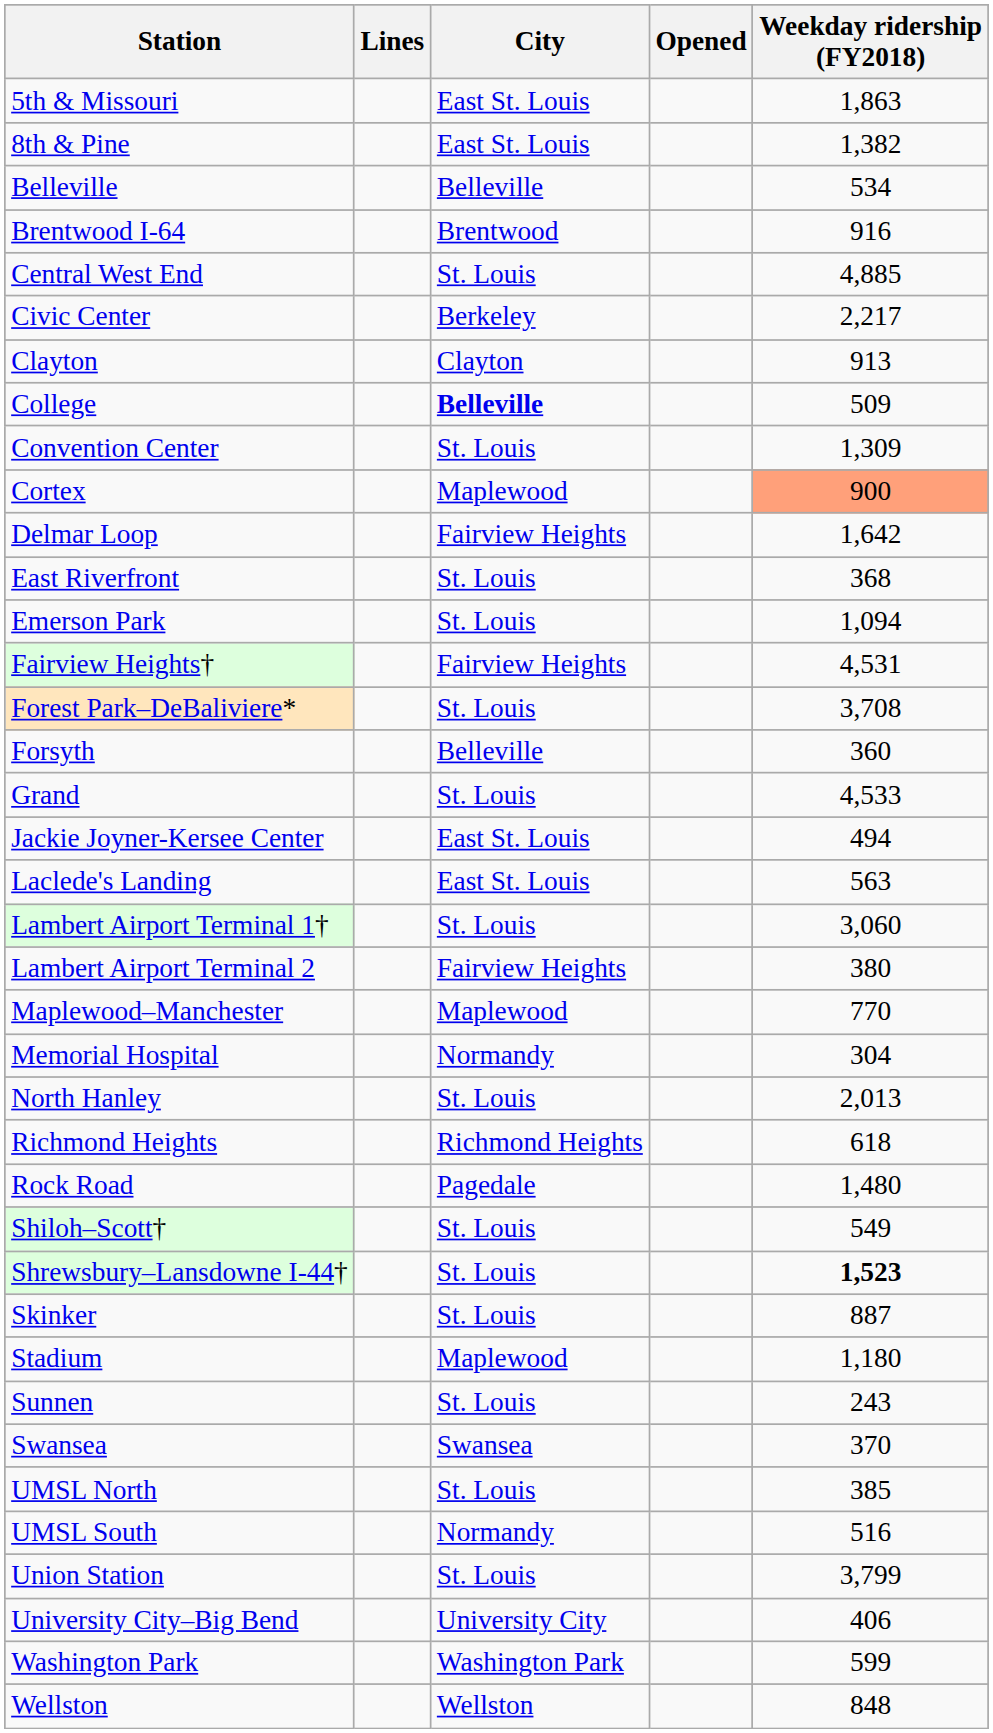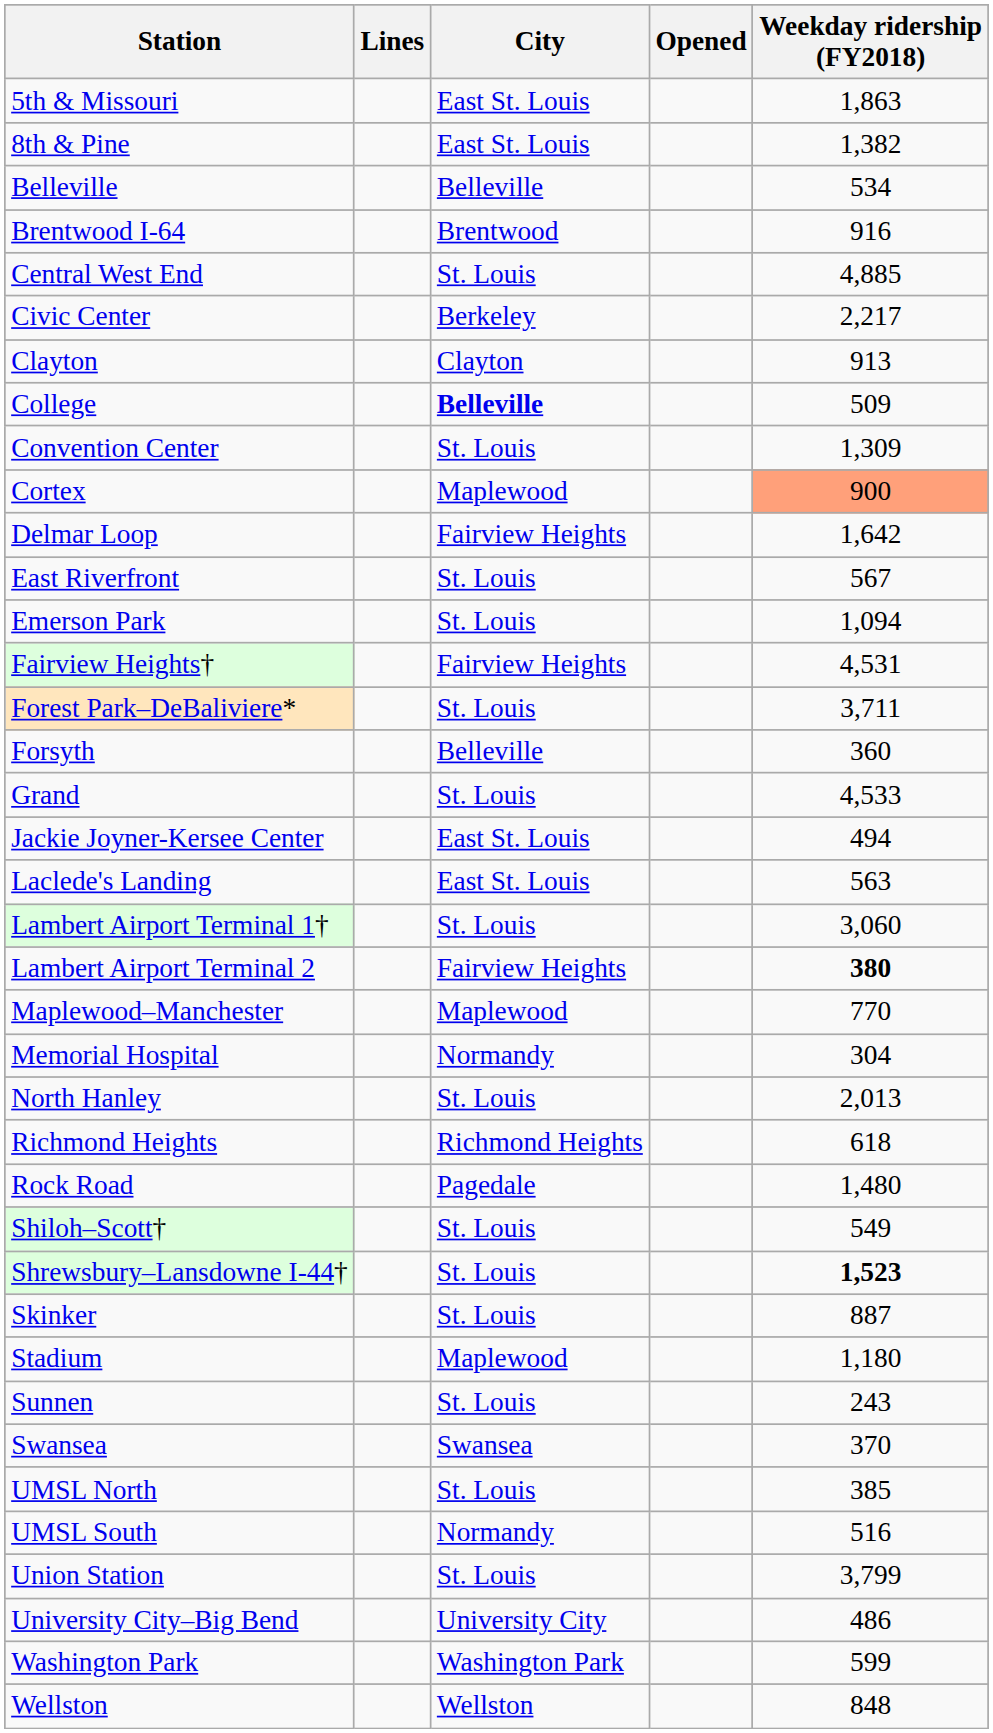 <table class="wikitable sortable">
 <tr>
 <th>Station</th>
 <th>Lines</th>
 <th>City</th>
 <th>Opened</th>
 <th>Weekday ridership<br>(FY2018)</th>
 </tr>
 <tr>
 <td><a href='#'>5th & Missouri</a></td>
 <td><br></td>
 <td><a href='#'>East St. Louis</a></td>
 <td></td>
 <td align="center">1,863</td>
 </tr>
 <tr>
 <td><a href='#'>8th & Pine</a></td>
 <td><br></td>
 <td><a href='#'>East St. Louis</a></td>
 <td></td>
 <td align="center">1,382</td>
 </tr>
 <tr>
 <td><a href='#'>Belleville</a></td>
 <td></td>
 <td><a href='#'>Belleville</a></td>
 <td></td>
 <td align="center">534</td>
 </tr>
 <tr>
 <td><a href='#'>Brentwood I-64</a></td>
 <td></td>
 <td><a href='#'>Brentwood</a></td>
 <td></td>
 <td align="center">916</td>
 </tr>
 <tr>
 <td><a href='#'>Central West End</a></td>
 <td><br></td>
 <td><a href='#'>St. Louis</a></td>
 <td></td>
 <td align="center">4,885</td>
 </tr>
 <tr>
 <td><a href='#'>Civic Center</a></td>
 <td><br></td>
 <td><a href='#'>Berkeley</a></td>
 <td></td>
 <td align="center">2,217</td>
 </tr>
 <tr>
 <td><a href='#'>Clayton</a></td>
 <td></td>
 <td><a href='#'>Clayton</a></td>
 <td></td>
 <td align="center">913</td>
 </tr>
 <tr>
 <td><a href='#'>College</a></td>
 <td></td>
 <td><strong><a href='#'>Belleville</a></strong></td>
 <td></td>
 <td align="center">509</td>
 </tr>
 <tr>
 <td><a href='#'>Convention Center</a></td>
 <td><br></td>
 <td><a href='#'>St. Louis</a></td>
 <td></td>
 <td align="center">1,309</td>
 </tr>
 <tr>
 <td><a href='#'>Cortex</a></td>
 <td><br></td>
 <td><a href='#'>Maplewood</a></td>
 <td></td>
 <td align="center" style="background: lightsalmon;">900</td>
 </tr>
 <tr>
 <td><a href='#'>Delmar Loop</a></td>
 <td></td>
 <td><a href='#'>Fairview Heights</a></td>
 <td></td>
 <td align="center">1,642</td>
 </tr>
 <tr>
 <td><a href='#'>East Riverfront</a></td>
 <td><br></td>
 <td><a href='#'>St. Louis</a></td>
 <td></td>
-<td align="center">368</td>
+<td align="center">567</td>
 </tr>
 <tr>
 <td><a href='#'>Emerson Park</a></td>
 <td><br></td>
 <td><a href='#'>St. Louis</a></td>
 <td></td>
 <td align="center">1,094</td>
 </tr>
 <tr>
 <td style="background-color:#ddffdd"><a href='#'>Fairview Heights</a>†</td>
 <td><br></td>
 <td><a href='#'>Fairview Heights</a></td>
 <td></td>
 <td align="center">4,531</td>
 </tr>
 <tr>
 <td style="background-color:#FFE6BD"><a href='#'>Forest Park–DeBaliviere</a>*</td>
 <td><br></td>
 <td><a href='#'>St. Louis</a></td>
 <td></td>
-<td align="center">3,708</td>
+<td align="center">3,711</td>
 </tr>
 <tr>
 <td><a href='#'>Forsyth</a></td>
 <td></td>
 <td><a href='#'>Belleville</a></td>
 <td></td>
 <td align="center">360</td>
 </tr>
 <tr>
 <td><a href='#'>Grand</a></td>
 <td><br></td>
 <td><a href='#'>St. Louis</a></td>
 <td></td>
 <td align="center">4,533</td>
 </tr>
 <tr>
 <td><a href='#'>Jackie Joyner-Kersee Center</a></td>
 <td><br></td>
 <td><a href='#'>East St. Louis</a></td>
 <td></td>
 <td align="center">494</td>
 </tr>
 <tr>
 <td><a href='#'>Laclede's Landing</a></td>
 <td><br></td>
 <td><a href='#'>East St. Louis</a></td>
 <td></td>
 <td align="center">563</td>
 </tr>
 <tr>
 <td style="background-color:#ddffdd"><a href='#'>Lambert Airport Terminal 1</a>†</td>
 <td></td>
 <td><a href='#'>St. Louis</a></td>
 <td></td>
 <td align="center">3,060</td>
 </tr>
 <tr>
 <td><a href='#'>Lambert Airport Terminal 2</a></td>
 <td></td>
 <td><a href='#'>Fairview Heights</a></td>
 <td></td>
-<td align="center">380</td>
+<td align="center"><strong>380</strong></td>
 </tr>
 <tr>
 <td><a href='#'>Maplewood–Manchester</a></td>
 <td></td>
 <td><a href='#'>Maplewood</a></td>
 <td></td>
 <td align="center">770</td>
 </tr>
 <tr>
 <td><a href='#'>Memorial Hospital</a></td>
 <td></td>
 <td><a href='#'>Normandy</a></td>
 <td></td>
 <td align="center">304</td>
 </tr>
 <tr>
 <td><a href='#'>North Hanley</a></td>
 <td></td>
 <td><a href='#'>St. Louis</a></td>
 <td></td>
 <td align="center">2,013</td>
 </tr>
 <tr>
 <td><a href='#'>Richmond Heights</a></td>
 <td></td>
 <td><a href='#'>Richmond Heights</a></td>
 <td></td>
 <td align="center">618</td>
 </tr>
 <tr>
 <td><a href='#'>Rock Road</a></td>
 <td></td>
 <td><a href='#'>Pagedale</a></td>
 <td></td>
 <td align="center">1,480</td>
 </tr>
 <tr>
 <td style="background-color:#ddffdd"><a href='#'>Shiloh–Scott</a>†</td>
 <td></td>
 <td><a href='#'>St. Louis</a></td>
 <td></td>
 <td align="center">549</td>
 </tr>
 <tr>
 <td style="background-color:#ddffdd"><a href='#'>Shrewsbury–Lansdowne I-44</a>†</td>
 <td></td>
 <td><a href='#'>St. Louis</a></td>
 <td></td>
 <td align="center"><strong>1,523</strong></td>
 </tr>
 <tr>
 <td><a href='#'>Skinker</a></td>
 <td></td>
 <td><a href='#'>St. Louis</a></td>
 <td></td>
 <td align="center">887</td>
 </tr>
 <tr>
 <td><a href='#'>Stadium</a></td>
 <td><br></td>
 <td><a href='#'>Maplewood</a></td>
 <td></td>
 <td align="center">1,180</td>
 </tr>
 <tr>
 <td><a href='#'>Sunnen</a></td>
 <td></td>
 <td><a href='#'>St. Louis</a></td>
 <td></td>
 <td align="center">243</td>
 </tr>
 <tr>
 <td><a href='#'>Swansea</a></td>
 <td></td>
 <td><a href='#'>Swansea</a></td>
 <td></td>
 <td align="center">370</td>
 </tr>
 <tr>
 <td><a href='#'>UMSL North</a></td>
 <td></td>
 <td><a href='#'>St. Louis</a></td>
 <td></td>
 <td align="center">385</td>
 </tr>
 <tr>
 <td><a href='#'>UMSL South</a></td>
 <td></td>
 <td><a href='#'>Normandy</a></td>
 <td></td>
 <td align="center">516</td>
 </tr>
 <tr>
 <td><a href='#'>Union Station</a></td>
 <td><br></td>
 <td><a href='#'>St. Louis</a></td>
 <td></td>
 <td align="center">3,799</td>
 </tr>
 <tr>
 <td><a href='#'>University City–Big Bend</a></td>
 <td></td>
 <td><a href='#'>University City</a></td>
 <td></td>
-<td align="center">406</td>
+<td align="center">486</td>
 </tr>
 <tr>
 <td><a href='#'>Washington Park</a></td>
 <td><br></td>
 <td><a href='#'>Washington Park</a></td>
 <td></td>
 <td align="center">599</td>
 </tr>
 <tr>
 <td><a href='#'>Wellston</a></td>
 <td></td>
 <td><a href='#'>Wellston</a></td>
 <td></td>
 <td align="center">848</td>
 </tr>
 </table>
